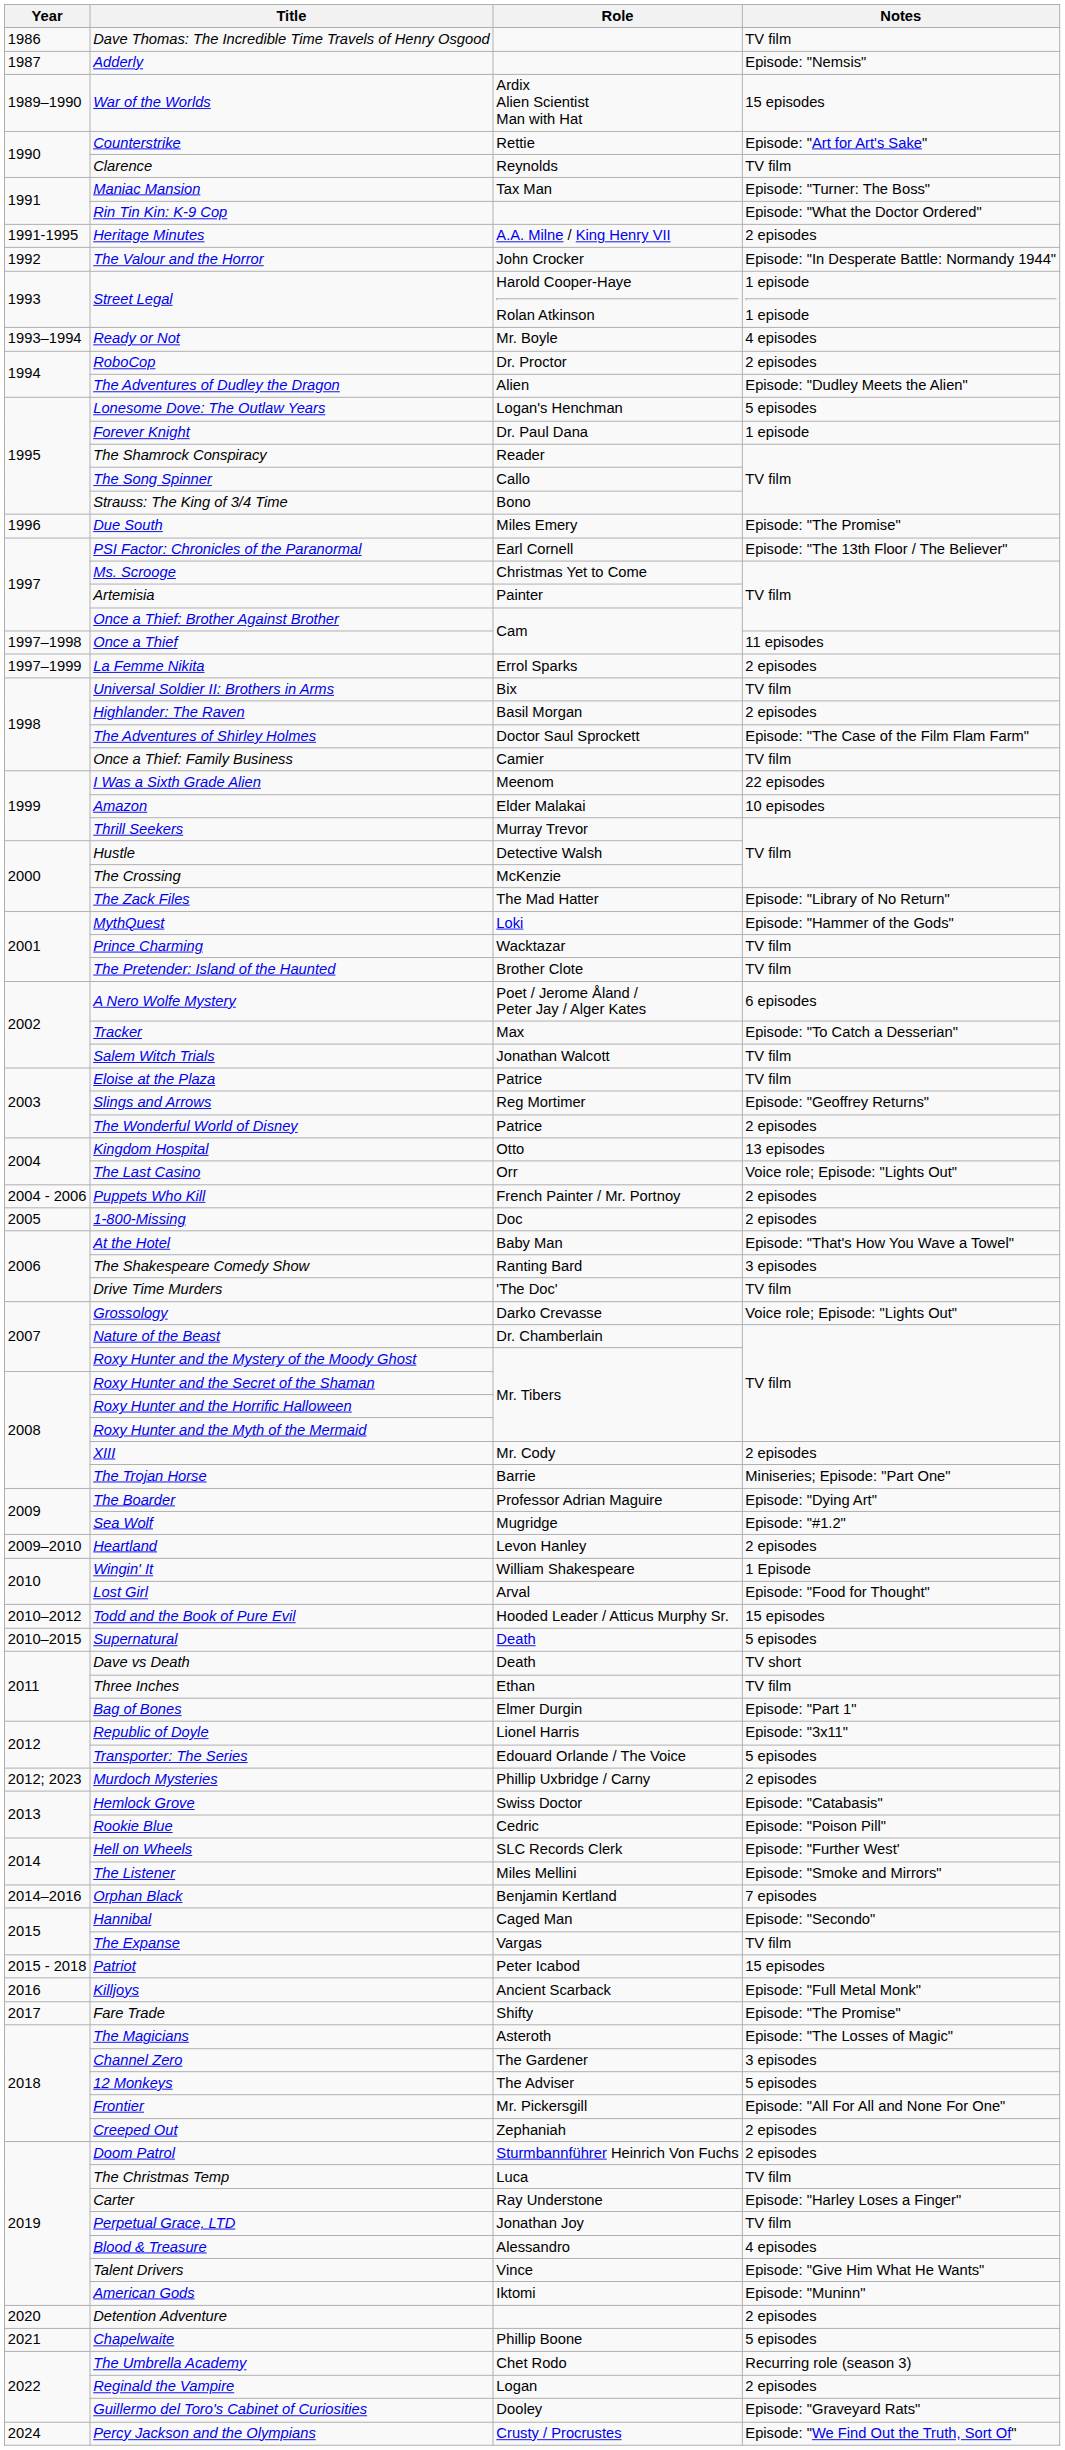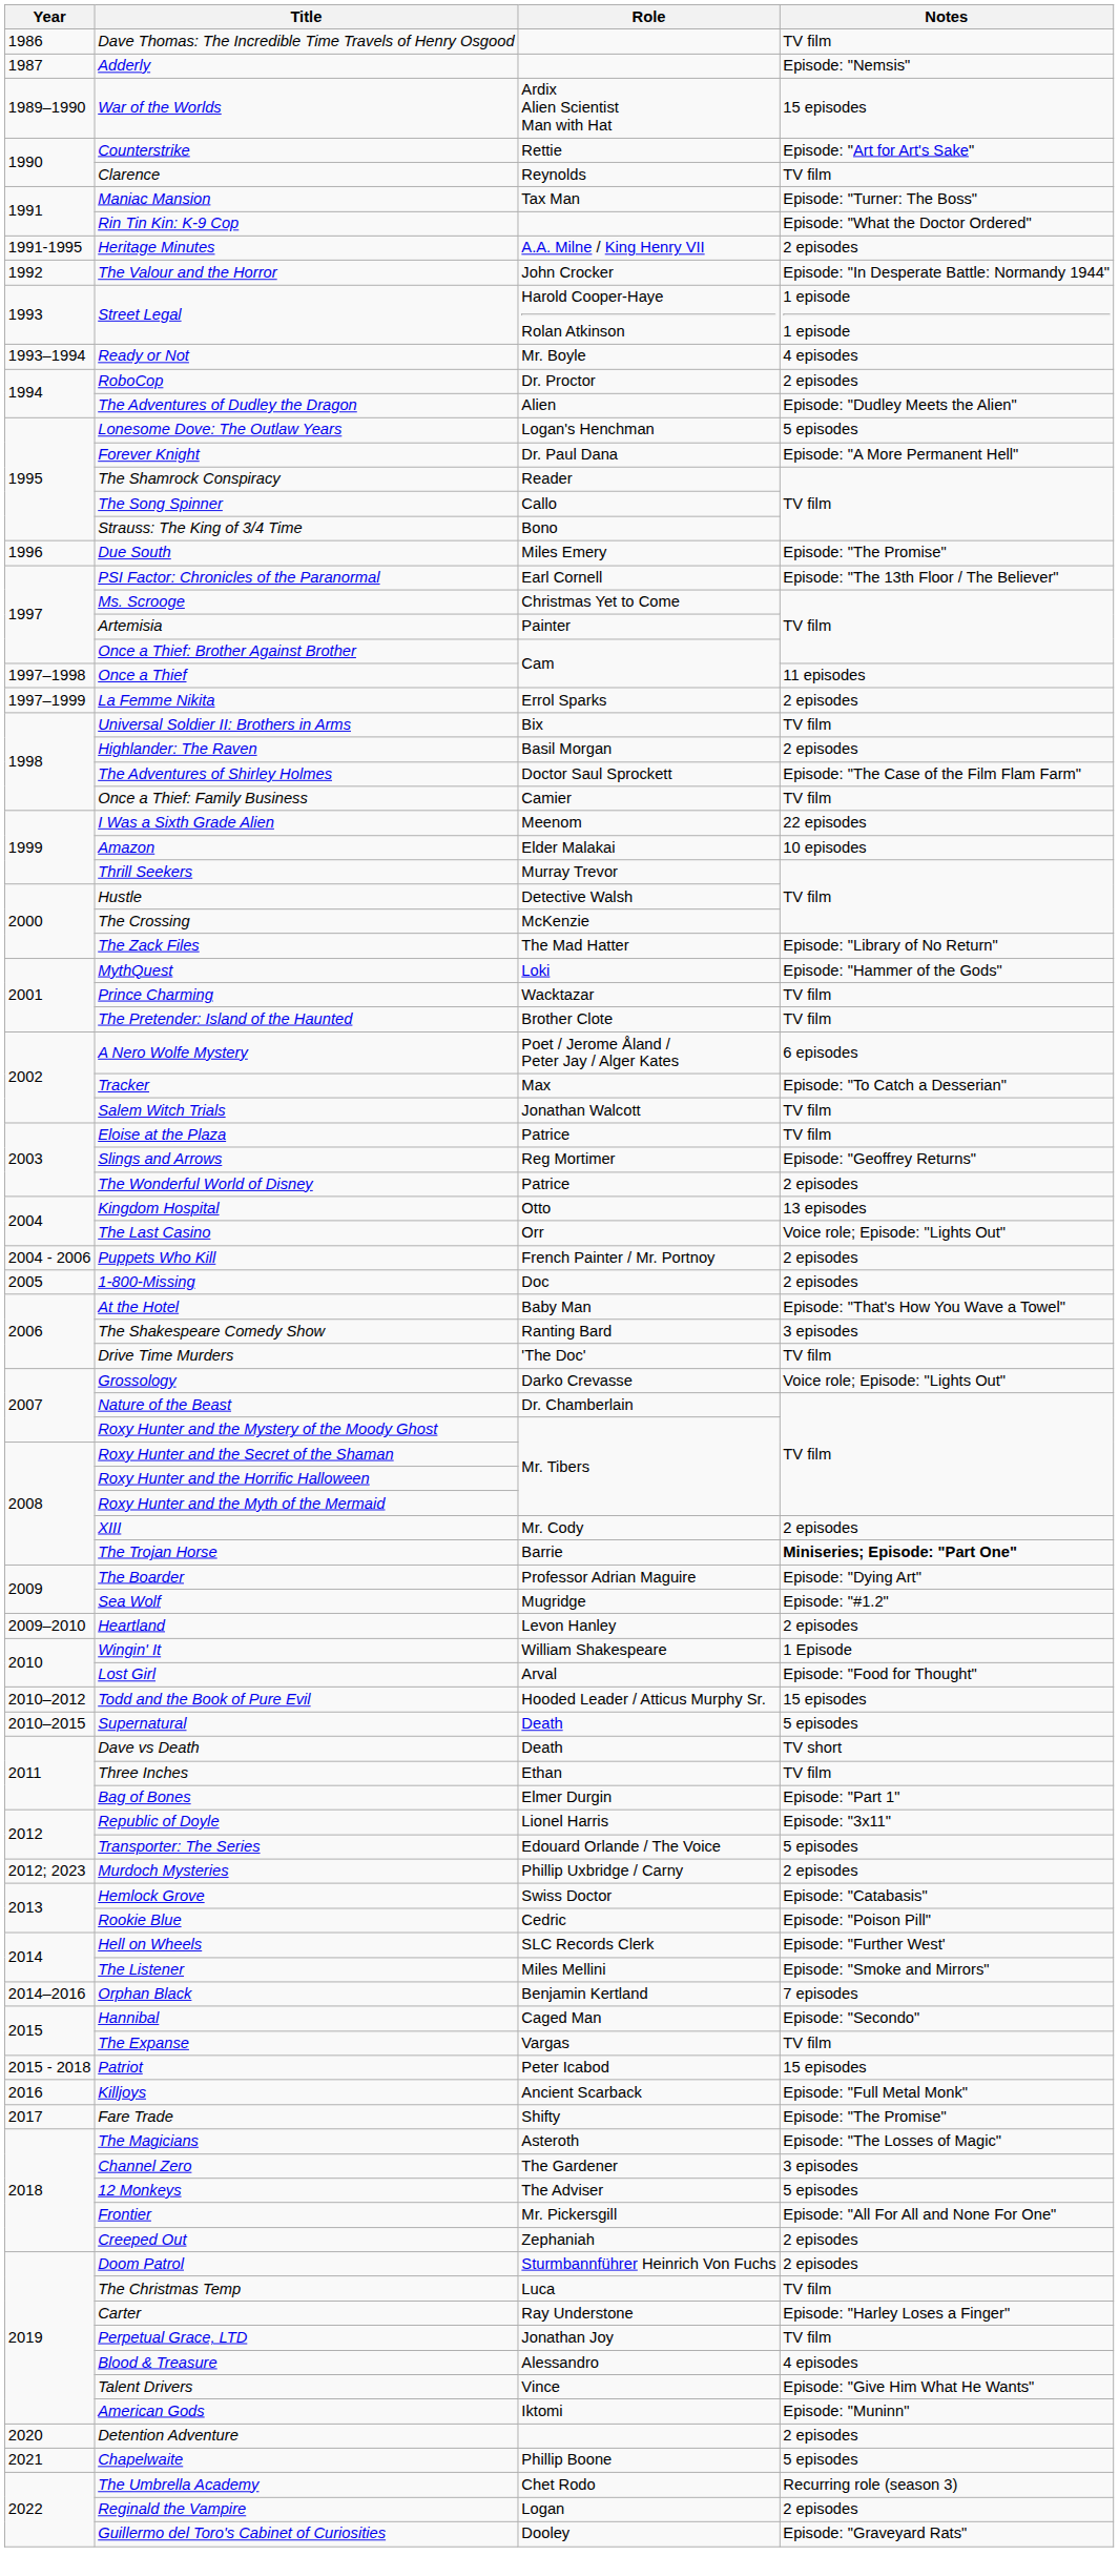 <table class = "wikitable sortable">
 <tr>
 <th>Year</th>
 <th>Title</th>
 <th>Role</th>
 <th class="unsortable">Notes</th>
 </tr>
 <tr>
 <td>1986</td>
 <td><em>Dave Thomas: The Incredible Time Travels of Henry Osgood</em></td>
 <td></td>
 <td>TV film</td>
 </tr>
 <tr>
 <td>1987</td>
 <td><em><a href='#'>Adderly</a></em></td>
 <td></td>
 <td>Episode: "Nemsis"</td>
 </tr>
 <tr>
 <td>1989–1990</td>
 <td><em><a href='#'>War of the Worlds</a></em></td>
 <td>Ardix<br>Alien Scientist<br>Man with Hat</td>
 <td>15 episodes</td>
 </tr>
 <tr>
 <td rowspan="2">1990</td>
 <td><em><a href='#'>Counterstrike</a></em></td>
 <td>Rettie</td>
 <td>Episode: "<a href='#'>Art for Art's Sake</a>"</td>
 </tr>
 <tr>
 <td><em>Clarence</em></td>
 <td>Reynolds</td>
 <td>TV film</td>
 </tr>
 <tr>
 <td rowspan="2">1991</td>
 <td><em><a href='#'>Maniac Mansion</a></em></td>
 <td>Tax Man</td>
 <td>Episode: "Turner: The Boss"</td>
 </tr>
 <tr>
 <td><em><a href='#'>Rin Tin Kin: K-9 Cop</a></em></td>
 <td></td>
 <td>Episode: "What the Doctor Ordered"</td>
 </tr>
 <tr>
 <td>1991-1995</td>
 <td><em><a href='#'>Heritage Minutes</a></em></td>
 <td><a href='#'>A.A. Milne</a> / <a href='#'>King Henry VII</a></td>
 <td>2 episodes</td>
 </tr>
 <tr>
 <td>1992</td>
 <td data-sort-value="Valour and the Horror, The"><em><a href='#'>The Valour and the Horror</a></em></td>
 <td>John Crocker</td>
 <td>Episode: "In Desperate Battle: Normandy 1944"</td>
 </tr>
 <tr>
 <td>1993</td>
 <td><em><a href='#'>Street Legal</a></em></td>
 <td>Harold Cooper-Haye<hr>Rolan Atkinson</td>
 <td>1 episode<hr>1 episode</td>
 </tr>
 <tr>
 <td>1993–1994</td>
 <td><em><a href='#'>Ready or Not</a></em></td>
 <td>Mr. Boyle</td>
 <td>4 episodes</td>
 </tr>
 <tr>
 <td rowspan="2">1994</td>
 <td><em><a href='#'>RoboCop</a></em></td>
 <td>Dr. Proctor</td>
 <td>2 episodes</td>
 </tr>
 <tr>
 <td data-sort-value="Adventures of Dudley the Dragon, The"><em><a href='#'>The Adventures of Dudley the Dragon</a></em></td>
 <td>Alien</td>
 <td>Episode: "Dudley Meets the Alien"</td>
 </tr>
 <tr>
 <td rowspan="5">1995</td>
 <td><em><a href='#'>Lonesome Dove: The Outlaw Years</a></em></td>
 <td>Logan's Henchman</td>
 <td>5 episodes</td>
 </tr>
 <tr>
 <td><em><a href='#'>Forever Knight</a></em></td>
 <td>Dr. Paul Dana</td>
-<td>1 episode</td>
+<td>Episode: "A More Permanent Hell"</td>
 </tr>
 <tr>
 <td data-sort-value="Shamrock Conspiracy, The"><em>The Shamrock Conspiracy</em></td>
 <td>Reader</td>
 <td rowspan="3">TV film</td>
 </tr>
 <tr>
 <td data-sort-value="Song Spinner, The"><em><a href='#'>The Song Spinner</a></em></td>
 <td>Callo</td>
 </tr>
 <tr>
 <td><em>Strauss: The King of 3/4 Time</em></td>
 <td>Bono</td>
 </tr>
 <tr>
 <td>1996</td>
 <td><em><a href='#'>Due South</a></em></td>
 <td>Miles Emery</td>
 <td>Episode: "The Promise"</td>
 </tr>
 <tr>
 <td rowspan="4">1997</td>
 <td><em><a href='#'>PSI Factor: Chronicles of the Paranormal</a></em></td>
 <td>Earl Cornell</td>
 <td>Episode: "The 13th Floor / The Believer"</td>
 </tr>
 <tr>
 <td><em><a href='#'>Ms. Scrooge</a></em></td>
 <td>Christmas Yet to Come</td>
 <td rowspan="3">TV film</td>
 </tr>
 <tr>
 <td><em>Artemisia</em></td>
 <td>Painter</td>
 </tr>
 <tr>
 <td><em><a href='#'>Once a Thief: Brother Against Brother</a></em></td>
 <td rowspan="2">Cam</td>
 </tr>
 <tr>
 <td>1997–1998</td>
 <td><em><a href='#'>Once a Thief</a></em></td>
 <td>11 episodes</td>
 </tr>
 <tr>
 <td>1997–1999</td>
 <td><em><a href='#'>La Femme Nikita</a></em></td>
 <td>Errol Sparks</td>
 <td>2 episodes</td>
 </tr>
 <tr>
 <td rowspan="4">1998</td>
 <td><em><a href='#'>Universal Soldier II: Brothers in Arms</a></em></td>
 <td>Bix</td>
 <td>TV film</td>
 </tr>
 <tr>
 <td><em><a href='#'>Highlander: The Raven</a></em></td>
 <td>Basil Morgan</td>
 <td>2 episodes</td>
 </tr>
 <tr>
 <td data-sort-value="Adventures of Shirley Holmes, The"><em><a href='#'>The Adventures of Shirley Holmes</a></em></td>
 <td>Doctor Saul Sprockett</td>
 <td>Episode: "The Case of the Film Flam Farm"</td>
 </tr>
 <tr>
 <td><em>Once a Thief: Family Business</em></td>
 <td>Camier</td>
 <td>TV film</td>
 </tr>
 <tr>
 <td rowspan="3">1999</td>
 <td><em><a href='#'>I Was a Sixth Grade Alien</a></em></td>
 <td>Meenom</td>
 <td>22 episodes</td>
 </tr>
 <tr>
 <td><em><a href='#'>Amazon</a></em></td>
 <td>Elder Malakai</td>
 <td>10 episodes</td>
 </tr>
 <tr>
 <td><em><a href='#'>Thrill Seekers</a></em></td>
 <td>Murray Trevor</td>
 <td rowspan="3">TV film</td>
 </tr>
 <tr>
 <td rowspan="3">2000</td>
 <td><em>Hustle</em></td>
 <td>Detective Walsh</td>
 </tr>
 <tr>
 <td data-sort-value="Crossing, The"><em>The Crossing</em></td>
 <td>McKenzie</td>
 </tr>
 <tr>
 <td data-sort-value="Zack Files, The"><em><a href='#'>The Zack Files</a></em></td>
 <td>The Mad Hatter</td>
 <td>Episode: "Library of No Return"</td>
 </tr>
 <tr>
 <td rowspan="3">2001</td>
 <td><em><a href='#'>MythQuest</a></em></td>
 <td><a href='#'>Loki</a></td>
 <td>Episode: "Hammer of the Gods"</td>
 </tr>
 <tr>
 <td><em><a href='#'>Prince Charming</a></em></td>
 <td>Wacktazar</td>
 <td>TV film</td>
 </tr>
 <tr>
 <td data-sort-value="Pretender: Island of the Haunted, The"><em><a href='#'>The Pretender: Island of the Haunted</a></em></td>
 <td>Brother Clote</td>
 <td>TV film</td>
 </tr>
 <tr>
 <td rowspan="3">2002</td>
 <td data-sort-value="Nero Wolfe Mystery, A"><em><a href='#'>A Nero Wolfe Mystery</a></em></td>
 <td>Poet / Jerome Åland /<br>Peter Jay / Alger Kates</td>
 <td>6 episodes</td>
 </tr>
 <tr>
 <td><em><a href='#'>Tracker</a></em></td>
 <td>Max</td>
 <td>Episode: "To Catch a Desserian"</td>
 </tr>
 <tr>
 <td><em><a href='#'>Salem Witch Trials</a></em></td>
 <td>Jonathan Walcott</td>
 <td>TV film</td>
 </tr>
 <tr>
 <td rowspan="3">2003</td>
 <td><em><a href='#'>Eloise at the Plaza</a></em></td>
 <td>Patrice</td>
 <td>TV film</td>
 </tr>
 <tr>
 <td><em><a href='#'>Slings and Arrows</a></em></td>
 <td>Reg Mortimer</td>
 <td>Episode: "Geoffrey Returns"</td>
 </tr>
 <tr>
 <td data-sort-value="Wonderful World of Disney, The"><em><a href='#'>The Wonderful World of Disney</a></em></td>
 <td>Patrice</td>
 <td>2 episodes</td>
 </tr>
 <tr>
 <td rowspan="2">2004</td>
 <td><em><a href='#'>Kingdom Hospital</a></em></td>
 <td>Otto</td>
 <td>13 episodes</td>
 </tr>
 <tr>
 <td data-sort-value="Last Casino, The"><em><a href='#'>The Last Casino</a></em></td>
 <td>Orr</td>
 <td>Voice role; Episode: "Lights Out"</td>
 </tr>
 <tr>
 <td>2004 - 2006</td>
 <td><em><a href='#'>Puppets Who Kill</a></em></td>
 <td>French Painter / Mr. Portnoy</td>
 <td>2 episodes</td>
 </tr>
 <tr>
 <td>2005</td>
 <td><em><a href='#'>1-800-Missing</a></em></td>
 <td>Doc</td>
 <td>2 episodes</td>
 </tr>
 <tr>
 <td rowspan="3">2006</td>
 <td><em><a href='#'>At the Hotel</a></em></td>
 <td>Baby Man</td>
 <td>Episode: "That's How You Wave a Towel"</td>
 </tr>
 <tr>
 <td data-sort-value="Shakespeare Comedy Show, The"><em>The Shakespeare Comedy Show</em></td>
 <td>Ranting Bard</td>
 <td>3 episodes</td>
 </tr>
 <tr>
 <td><em>Drive Time Murders</em></td>
 <td>'The Doc'</td>
 <td>TV film</td>
 </tr>
 <tr>
 <td rowspan="3">2007</td>
 <td><em><a href='#'>Grossology</a></em></td>
 <td>Darko Crevasse</td>
 <td>Voice role; Episode: "Lights Out"</td>
 </tr>
 <tr>
 <td><em><a href='#'>Nature of the Beast</a></em></td>
 <td>Dr. Chamberlain</td>
 <td rowspan="5">TV film</td>
 </tr>
 <tr>
 <td><em><a href='#'>Roxy Hunter and the Mystery of the Moody Ghost</a></em></td>
 <td rowspan="4">Mr. Tibers</td>
 </tr>
 <tr>
 <td rowspan="5">2008</td>
 <td><em><a href='#'>Roxy Hunter and the Secret of the Shaman</a></em></td>
 </tr>
 <tr>
 <td><em><a href='#'>Roxy Hunter and the Horrific Halloween</a></em></td>
 </tr>
 <tr>
 <td><em><a href='#'>Roxy Hunter and the Myth of the Mermaid</a></em></td>
 </tr>
 <tr>
 <td><em><a href='#'>XIII</a></em></td>
 <td>Mr. Cody</td>
 <td>2 episodes</td>
 </tr>
 <tr>
 <td data-sort-value="Trojan Horse, The"><em><a href='#'>The Trojan Horse</a></em></td>
 <td>Barrie</td>
-<td>Miniseries; Episode: "Part One"</td>
+<td><strong>Miniseries; Episode: "Part One"</strong></td>
 </tr>
 <tr>
 <td rowspan="2">2009</td>
 <td data-sort-value="Boarder, The"><em><a href='#'>The Boarder</a></em></td>
 <td>Professor Adrian Maguire</td>
 <td>Episode: "Dying Art"</td>
 </tr>
 <tr>
 <td><em><a href='#'>Sea Wolf</a></em></td>
 <td>Mugridge</td>
 <td>Episode: "#1.2"</td>
 </tr>
 <tr>
 <td>2009–2010</td>
 <td><em><a href='#'>Heartland</a></em></td>
 <td>Levon Hanley</td>
 <td>2 episodes</td>
 </tr>
 <tr>
 <td rowspan="2">2010</td>
 <td><em><a href='#'>Wingin' It</a></em></td>
 <td>William Shakespeare</td>
 <td>1 Episode</td>
 </tr>
 <tr>
 <td><em><a href='#'>Lost Girl</a></em></td>
 <td>Arval</td>
 <td>Episode: "Food for Thought"</td>
 </tr>
 <tr>
 <td>2010–2012</td>
 <td><em><a href='#'>Todd and the Book of Pure Evil</a></em></td>
 <td>Hooded Leader / Atticus Murphy Sr.</td>
 <td>15 episodes</td>
 </tr>
 <tr>
 <td>2010–2015</td>
 <td><em><a href='#'>Supernatural</a></em></td>
 <td><a href='#'>Death</a></td>
 <td>5 episodes</td>
 </tr>
 <tr>
 <td rowspan="3">2011</td>
 <td><em>Dave vs Death</em></td>
 <td>Death</td>
 <td>TV short</td>
 </tr>
 <tr>
 <td><em>Three Inches</em></td>
 <td>Ethan</td>
 <td>TV film</td>
 </tr>
 <tr>
 <td><em><a href='#'>Bag of Bones</a></em></td>
 <td>Elmer Durgin</td>
 <td>Episode: "Part 1"</td>
 </tr>
 <tr>
 <td rowspan="2">2012</td>
 <td><em><a href='#'>Republic of Doyle</a></em></td>
 <td>Lionel Harris</td>
 <td>Episode: "3x11"</td>
 </tr>
 <tr>
 <td><em><a href='#'>Transporter: The Series</a></em></td>
 <td>Edouard Orlande / The Voice</td>
 <td>5 episodes</td>
 </tr>
 <tr>
 <td>2012; 2023</td>
 <td><em><a href='#'>Murdoch Mysteries</a></em></td>
 <td>Phillip Uxbridge / Carny</td>
 <td>2 episodes</td>
 </tr>
 <tr>
 <td rowspan="2">2013</td>
 <td><em><a href='#'>Hemlock Grove</a></em></td>
 <td>Swiss Doctor</td>
 <td>Episode: "Catabasis"</td>
 </tr>
 <tr>
 <td><em><a href='#'>Rookie Blue</a></em></td>
 <td>Cedric</td>
 <td>Episode: "Poison Pill"</td>
 </tr>
 <tr>
 <td rowspan="2">2014</td>
 <td><em><a href='#'>Hell on Wheels</a></em></td>
 <td>SLC Records Clerk</td>
 <td>Episode: "Further West'</td>
 </tr>
 <tr>
 <td data-sort-value="Listener, The"><em><a href='#'>The Listener</a></em></td>
 <td>Miles Mellini</td>
 <td>Episode: "Smoke and Mirrors"</td>
 </tr>
 <tr>
 <td>2014–2016</td>
 <td><em><a href='#'>Orphan Black</a></em></td>
 <td>Benjamin Kertland</td>
 <td>7 episodes</td>
 </tr>
 <tr>
 <td rowspan="2">2015</td>
 <td><em><a href='#'>Hannibal</a></em></td>
 <td>Caged Man</td>
 <td>Episode: "Secondo"</td>
 </tr>
 <tr>
 <td data-sort-value="Expanse, The"><em><a href='#'>The Expanse</a></em></td>
 <td>Vargas</td>
 <td>TV film</td>
 </tr>
 <tr>
 <td>2015 - 2018</td>
 <td><em><a href='#'>Patriot</a></em></td>
 <td>Peter Icabod</td>
 <td>15 episodes</td>
 </tr>
 <tr>
 <td>2016</td>
 <td><em><a href='#'>Killjoys</a></em></td>
 <td>Ancient Scarback</td>
 <td>Episode: "Full Metal Monk"</td>
 </tr>
 <tr>
 <td>2017</td>
 <td><em>Fare Trade</em></td>
 <td>Shifty</td>
 <td>Episode: "The Promise"</td>
 </tr>
 <tr>
 <td rowspan="5">2018</td>
 <td data-sort-value="Magicians, The"><em><a href='#'>The Magicians</a></em></td>
 <td>Asteroth</td>
 <td>Episode: "The Losses of Magic"</td>
 </tr>
 <tr>
 <td><em><a href='#'>Channel Zero</a></em></td>
 <td>The Gardener</td>
 <td>3 episodes</td>
 </tr>
 <tr>
 <td><em><a href='#'>12 Monkeys</a></em></td>
 <td>The Adviser</td>
 <td>5 episodes</td>
 </tr>
 <tr>
 <td><em><a href='#'>Frontier</a></em></td>
 <td>Mr. Pickersgill</td>
 <td>Episode: "All For All and None For One"</td>
 </tr>
 <tr>
 <td><em><a href='#'>Creeped Out</a></em></td>
 <td>Zephaniah</td>
 <td>2 episodes</td>
 </tr>
 <tr>
 <td rowspan="7">2019</td>
 <td><em><a href='#'>Doom Patrol</a></em></td>
 <td><a href='#'>Sturmbannführer</a> Heinrich Von Fuchs</td>
 <td>2 episodes</td>
 </tr>
 <tr>
 <td data-sort-value="Christmas Temp, The"><em>The Christmas Temp</em></td>
 <td>Luca</td>
 <td>TV film</td>
 </tr>
 <tr>
 <td><em>Carter</em></td>
 <td>Ray Understone</td>
 <td>Episode: "Harley Loses a Finger"</td>
 </tr>
 <tr>
 <td><em><a href='#'>Perpetual Grace, LTD</a></em></td>
 <td>Jonathan Joy</td>
 <td>TV film</td>
 </tr>
 <tr>
 <td><em><a href='#'>Blood & Treasure</a></em></td>
 <td>Alessandro</td>
 <td>4 episodes</td>
 </tr>
 <tr>
 <td><em>Talent Drivers</em></td>
 <td>Vince</td>
 <td>Episode: "Give Him What He Wants"</td>
 </tr>
 <tr>
 <td><em><a href='#'>American Gods</a></em></td>
 <td>Iktomi</td>
 <td>Episode: "Muninn"</td>
 </tr>
 <tr>
 <td>2020</td>
 <td><em>Detention Adventure</em></td>
 <td></td>
 <td>2 episodes</td>
 </tr>
 <tr>
 <td>2021</td>
 <td><em><a href='#'>Chapelwaite</a></em></td>
 <td>Phillip Boone</td>
 <td>5 episodes</td>
 </tr>
 <tr>
 <td rowspan="3">2022</td>
 <td data-sort-value="Umbrella Academy, The"><em><a href='#'>The Umbrella Academy</a></em></td>
 <td>Chet Rodo</td>
 <td>Recurring role (season 3)</td>
 </tr>
 <tr>
 <td><em><a href='#'>Reginald the Vampire</a></em></td>
 <td>Logan</td>
 <td>2 episodes</td>
 </tr>
 <tr>
 <td><em><a href='#'>Guillermo del Toro's Cabinet of Curiosities</a></em></td>
 <td>Dooley</td>
 <td>Episode: "Graveyard Rats"</td>
 </tr>
-<tr>
-<td>2024</td>
-<td><em><a href='#'>Percy Jackson and the Olympians</a></em></td>
-<td><a href='#'>Crusty / Procrustes</a></td>
-<td>Episode: "<a href='#'>We Find Out the Truth, Sort Of</a>"</td>
-</tr>
 </table>
